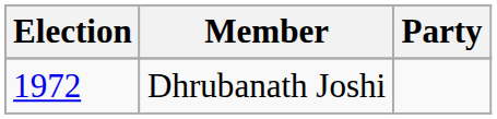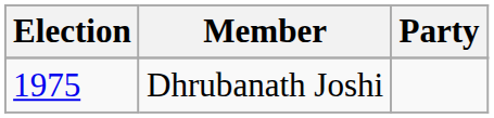 <table class="wikitable sortable">
 <tr>
 <th>Election</th>
 <th>Member</th>
 <th colspan=2>Party</th>
 </tr>
 <tr>
 </tr>
 <tr>
 </tr>
 <tr>
 </tr>
 <tr>
 </tr>
 <tr>
 </tr>
 <tr>
 </tr>
 <tr>
 </tr>
 <tr>
 </tr>
 <tr>
 </tr>
 <tr>
 </tr>
 <tr>
 </tr>
 <tr>
-<td><a href='#'>1972</a></td>
+<td><a href='#'>1975</a></td>
 <td>Dhrubanath Joshi</td>
 <td></td>
 </tr>
 </table>
